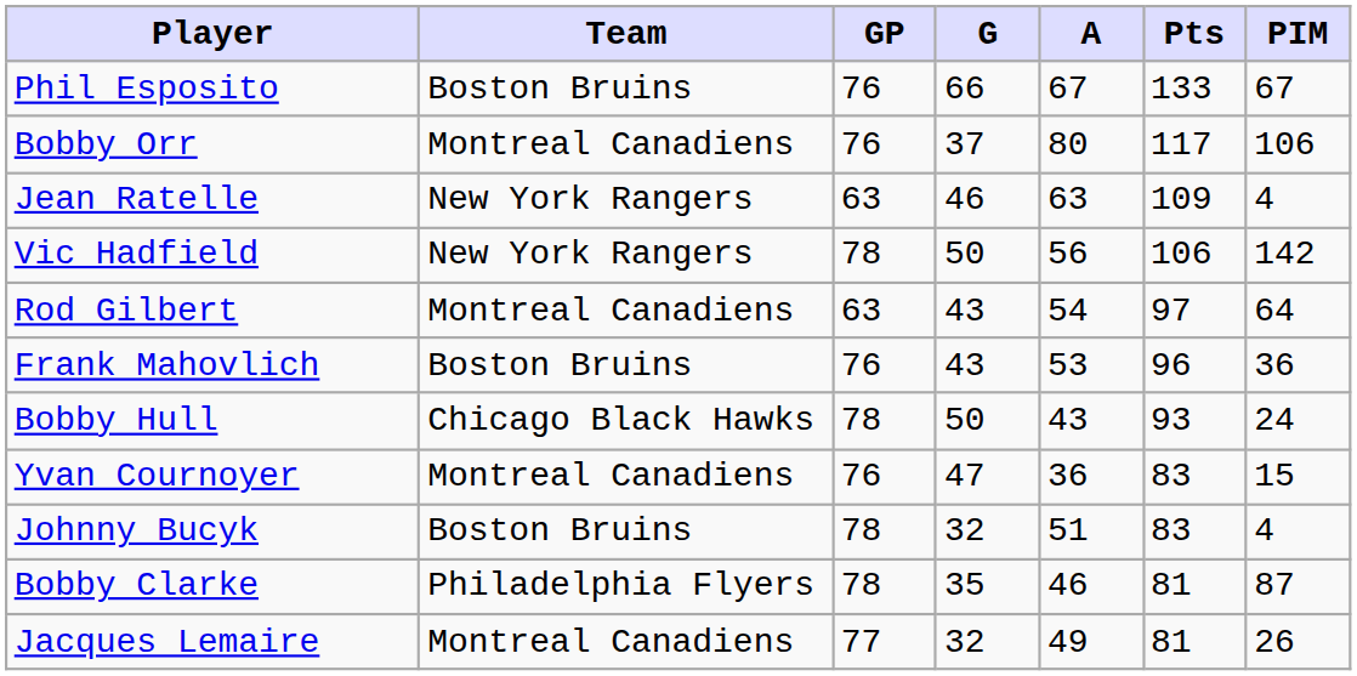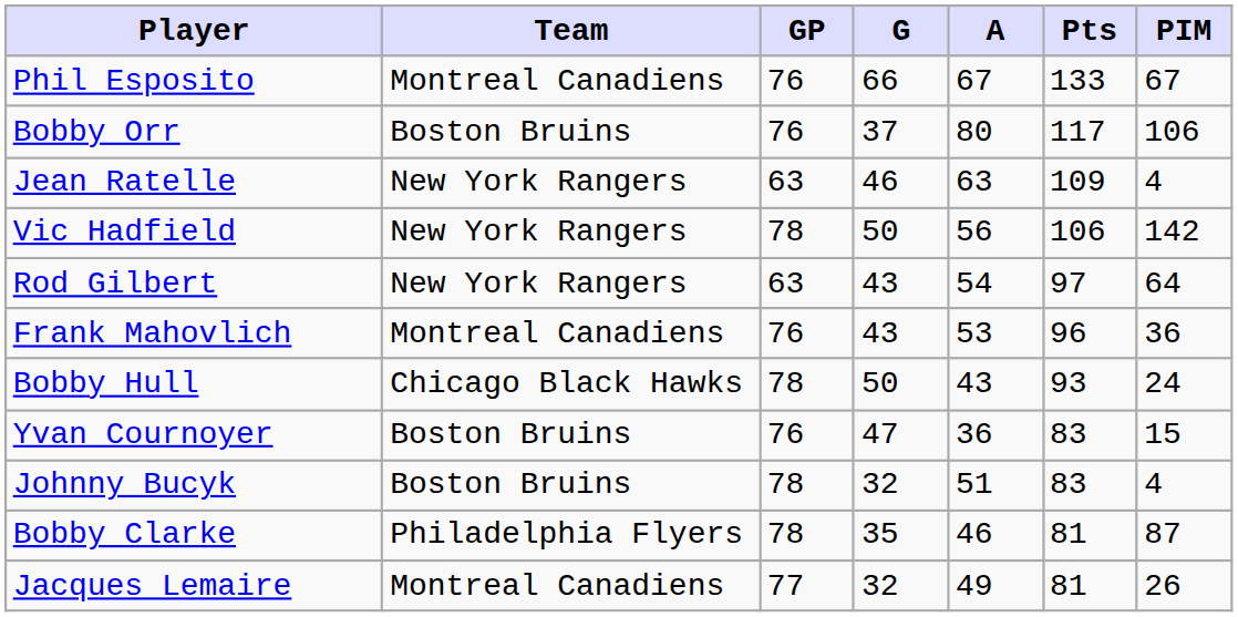 <table class="wikitable">
 <tr>
 <th style="background:#ddf; width:30%;">Player</th>
 <th style="background:#ddf; width:30%;">Team</th>
 <th style="background:#ddf; width:7.5%;">GP</th>
 <th style="background:#ddf; width:7.5%;">G</th>
 <th style="background:#ddf; width:7.5%;">A</th>
 <th style="background:#ddf; width:7.5%;">Pts</th>
 <th style="background:#ddf; width:7.5%;">PIM</th>
 </tr>
 <tr>
 <td><a href='#'>Phil Esposito</a></td>
-<td>Boston Bruins</td>
+<td>Montreal Canadiens</td>
 <td>76</td>
 <td>66</td>
 <td>67</td>
 <td>133</td>
 <td>67</td>
 </tr>
 <tr>
 <td><a href='#'>Bobby Orr</a></td>
-<td>Montreal Canadiens</td>
+<td>Boston Bruins</td>
 <td>76</td>
 <td>37</td>
 <td>80</td>
 <td>117</td>
 <td>106</td>
 </tr>
 <tr>
 <td><a href='#'>Jean Ratelle</a></td>
 <td>New York Rangers</td>
 <td>63</td>
 <td>46</td>
 <td>63</td>
 <td>109</td>
 <td>4</td>
 </tr>
 <tr>
 <td><a href='#'>Vic Hadfield</a></td>
 <td>New York Rangers</td>
 <td>78</td>
 <td>50</td>
 <td>56</td>
 <td>106</td>
 <td>142</td>
 </tr>
 <tr>
 <td><a href='#'>Rod Gilbert</a></td>
-<td>Montreal Canadiens</td>
+<td>New York Rangers</td>
 <td>63</td>
 <td>43</td>
 <td>54</td>
 <td>97</td>
 <td>64</td>
 </tr>
 <tr>
 <td><a href='#'>Frank Mahovlich</a></td>
-<td>Boston Bruins</td>
+<td>Montreal Canadiens</td>
 <td>76</td>
 <td>43</td>
 <td>53</td>
 <td>96</td>
 <td>36</td>
 </tr>
 <tr>
 <td><a href='#'>Bobby Hull</a></td>
 <td>Chicago Black Hawks</td>
 <td>78</td>
 <td>50</td>
 <td>43</td>
 <td>93</td>
 <td>24</td>
 </tr>
 <tr>
 <td><a href='#'>Yvan Cournoyer</a></td>
-<td>Montreal Canadiens</td>
+<td>Boston Bruins</td>
 <td>76</td>
 <td>47</td>
 <td>36</td>
 <td>83</td>
 <td>15</td>
 </tr>
 <tr>
 <td><a href='#'>Johnny Bucyk</a></td>
 <td>Boston Bruins</td>
 <td>78</td>
 <td>32</td>
 <td>51</td>
 <td>83</td>
 <td>4</td>
 </tr>
 <tr>
 <td><a href='#'>Bobby Clarke</a></td>
 <td>Philadelphia Flyers</td>
 <td>78</td>
 <td>35</td>
 <td>46</td>
 <td>81</td>
 <td>87</td>
 </tr>
 <tr>
 <td><a href='#'>Jacques Lemaire</a></td>
 <td>Montreal Canadiens</td>
 <td>77</td>
 <td>32</td>
 <td>49</td>
 <td>81</td>
 <td>26</td>
 </tr>
 </table>
